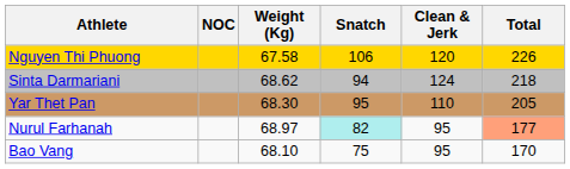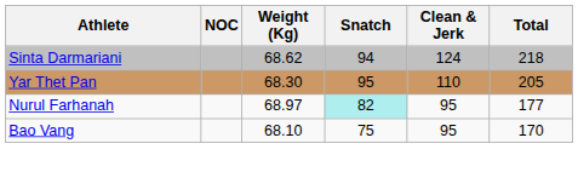 <table class="wikitable" style="text-align:center">
 <tr>
 <th width=200>Athlete</th>
 <th width=10>NOC</th>
 <th width=80>Weight (Kg)</th>
 <th width=80>Snatch</th>
 <th width=80>Clean & Jerk</th>
 <th width=80>Total</th>
-</tr>
-<tr bgcolor=gold>
-<td align="left"><a href='#'>Nguyen Thi Phuong</a></td>
-<td></td>
-<td>67.58</td>
-<td>106</td>
-<td>120</td>
-<td>226</td>
 </tr>
 <tr bgcolor=silver>
 <td align="left"><a href='#'>Sinta Darmariani</a></td>
 <td></td>
 <td>68.62</td>
 <td>94</td>
 <td>124</td>
 <td>218</td>
 </tr>
 <tr bgcolor=CC9966>
 <td align="left"><a href='#'>Yar Thet Pan</a></td>
 <td></td>
 <td>68.30</td>
 <td>95</td>
 <td>110</td>
 <td>205</td>
 </tr>
 <tr>
 <td align="left"><a href='#'>Nurul Farhanah</a></td>
 <td></td>
 <td>68.97</td>
 <td style="background: paleturquoise;">82</td>
 <td>95</td>
-<td style="background: lightsalmon;">177</td>
+<td>177</td>
 </tr>
 <tr>
 <td align="left"><a href='#'>Bao Vang</a></td>
 <td></td>
 <td>68.10</td>
 <td>75</td>
 <td>95</td>
 <td>170</td>
 </tr>
 </table>
